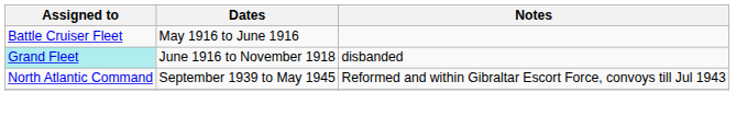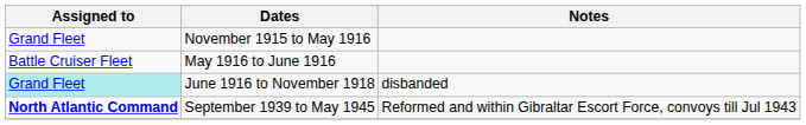 <table class="wikitable">
 <tr>
 <th>Assigned to</th>
 <th>Dates</th>
 <th>Notes</th>
+</tr>
+<tr>
+<td><a href='#'>Grand Fleet</a></td>
+<td>November 1915 to May 1916</td>
+<td></td>
 </tr>
 <tr>
 <td><a href='#'>Battle Cruiser Fleet</a></td>
 <td>May 1916 to June 1916</td>
 <td></td>
 </tr>
 <tr>
 <td style="background: paleturquoise;"><a href='#'>Grand Fleet</a></td>
 <td>June 1916 to November 1918</td>
 <td>disbanded</td>
 </tr>
 <tr>
-<td><a href='#'>North Atlantic Command</a></td>
+<td><strong><a href='#'>North Atlantic Command</a></strong></td>
 <td>September 1939 to May 1945</td>
 <td>Reformed and within Gibraltar Escort Force, convoys till Jul 1943</td>
 </tr>
 <tr>
 </tr>
 </table>
